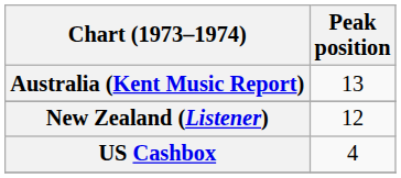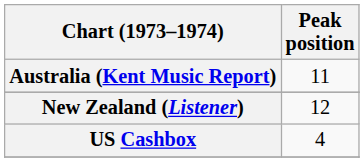 <table class="wikitable sortable plainrowheaders">
 <tr>
 <th scope="col">Chart (1973–1974)</th>
 <th scope="col">Peak<br>position</th>
 </tr>
 <tr>
 <th scope="row">Australia (<a href='#'>Kent Music Report</a>)</th>
-<td style="text-align:center;">13</td>
+<td style="text-align:center;">11</td>
 </tr>
 <tr>
 </tr>
 <tr>
 </tr>
 <tr>
 </tr>
 <tr>
 <th scope="row">New Zealand (<em><a href='#'>Listener</a></em>)</th>
 <td style="text-align:center;">12</td>
 </tr>
 <tr>
 <th scope="row">US <a href='#'>Cashbox</a></th>
 <td style="text-align:center;">4</td>
 </tr>
 <tr>
 </tr>
 <tr>
 </tr>
 <tr>
 </tr>
 </table>
